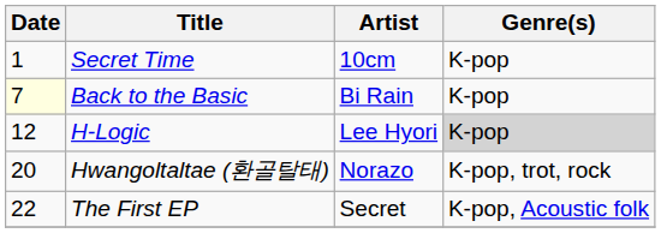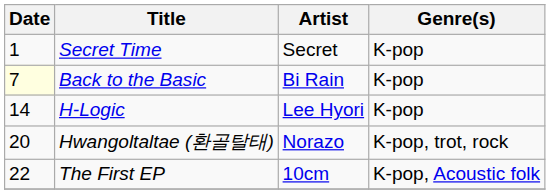 <table class="wikitable" style="text-align: left;">
 <tr>
 <th>Date</th>
 <th>Title</th>
 <th>Artist</th>
 <th>Genre(s)</th>
 </tr>
 <tr>
 <td rowspan="1">1</td>
 <td><em><a href='#'>Secret Time</a></em></td>
-<td><a href='#'>10cm</a></td>
+<td>Secret</td>
 <td>K-pop</td>
 </tr>
 <tr>
 <td rowspan="1" style="background: lightyellow;">7</td>
 <td><em><a href='#'>Back to the Basic</a></em></td>
 <td><a href='#'>Bi Rain</a></td>
 <td>K-pop</td>
 </tr>
 <tr>
-<td rowspan="1">12</td>
+<td rowspan="1">14</td>
 <td><em><a href='#'>H-Logic</a></em></td>
 <td><a href='#'>Lee Hyori</a></td>
-<td style="background: lightgrey;">K-pop</td>
+<td>K-pop</td>
 </tr>
 <tr>
 <td>20</td>
 <td><em>Hwangoltaltae (환골탈태)</em></td>
 <td><a href='#'>Norazo</a></td>
 <td>K-pop, trot, rock</td>
 </tr>
 <tr>
 <td rowspan="1">22</td>
 <td><em>The First EP</em></td>
-<td>Secret</td>
+<td><a href='#'>10cm</a></td>
 <td>K-pop, <a href='#'>Acoustic folk</a></td>
 </tr>
 <tr>
 </tr>
 </table>
